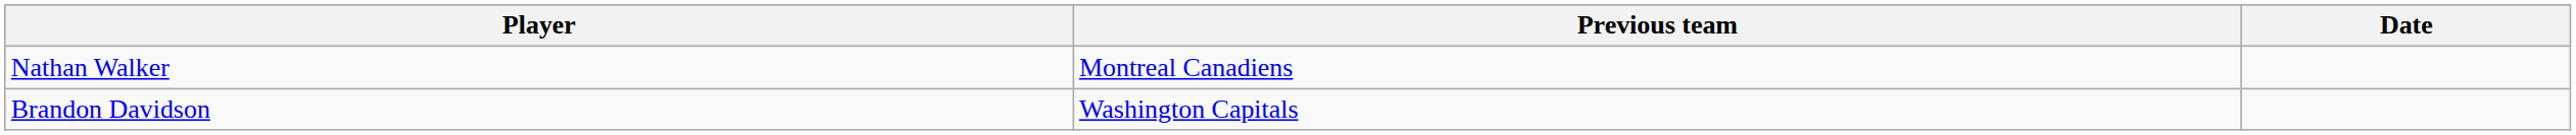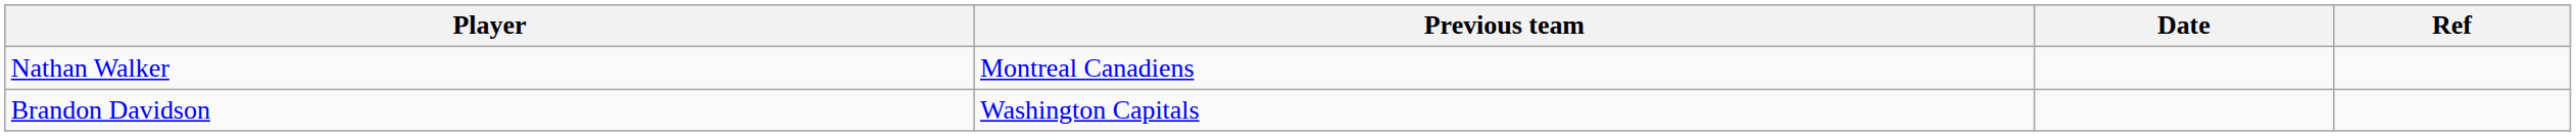 <table class="wikitable" width=98%>
 <tr style="background:#ddd; text-align:center;">
 <th>Player</th>
 <th>Previous team</th>
 <th>Date</th>
+<th>Ref</th>
 </tr>
 <tr>
 <td><a href='#'>Nathan Walker</a></td>
 <td><a href='#'>Montreal Canadiens</a></td>
+<td></td>
 <td></td>
 </tr>
 <tr>
 <td><a href='#'>Brandon Davidson</a></td>
 <td><a href='#'>Washington Capitals</a></td>
 <td></td>
+<td></td>
 </tr>
 </table>
